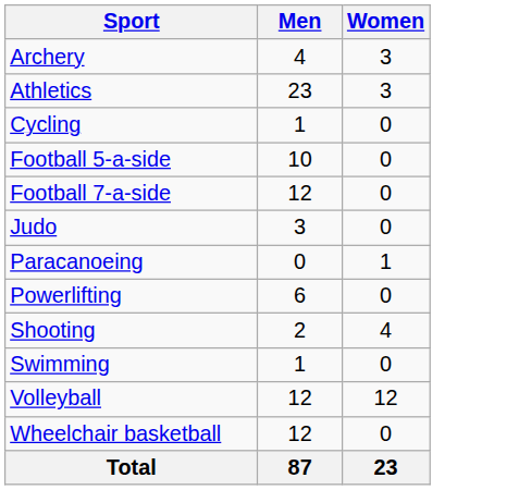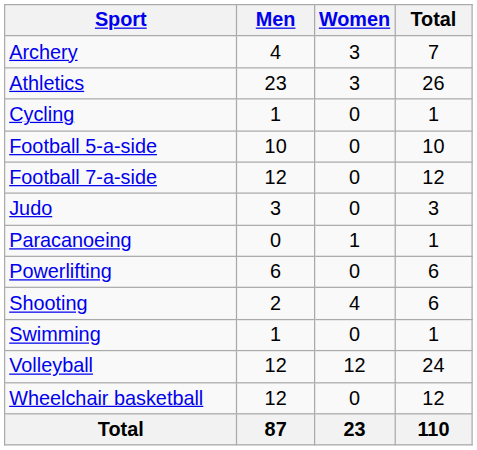 <table class="wikitable sortable" style="text-align:center;">
 <tr>
 <th width=180><a href='#'>Sport</a></th>
 <th width=55><a href='#'>Men</a></th>
 <th width=55><a href='#'>Women</a></th>
+<th width=55>Total</th>
 </tr>
 <tr>
 <td align=left><a href='#'>Archery</a></td>
 <td>4</td>
 <td>3</td>
+<td>7</td>
 </tr>
 <tr>
 <td align=left><a href='#'>Athletics</a></td>
 <td>23</td>
 <td>3</td>
+<td>26</td>
 </tr>
 <tr>
 <td align=left><a href='#'>Cycling</a></td>
 <td>1</td>
 <td>0</td>
+<td>1</td>
 </tr>
 <tr>
 <td align=left><a href='#'>Football 5-a-side</a></td>
 <td>10</td>
 <td>0</td>
+<td>10</td>
 </tr>
 <tr>
 <td align=left><a href='#'>Football 7-a-side</a></td>
 <td>12</td>
 <td>0</td>
+<td>12</td>
 </tr>
 <tr>
 <td align=left><a href='#'>Judo</a></td>
 <td>3</td>
 <td>0</td>
+<td>3</td>
 </tr>
 <tr>
 <td align=left><a href='#'>Paracanoeing</a></td>
 <td>0</td>
+<td>1</td>
 <td>1</td>
 </tr>
 <tr>
 <td align=left><a href='#'>Powerlifting</a></td>
 <td>6</td>
 <td>0</td>
+<td>6</td>
 </tr>
 <tr>
 <td align=left><a href='#'>Shooting</a></td>
 <td>2</td>
 <td>4</td>
+<td>6</td>
 </tr>
 <tr>
 <td align=left><a href='#'>Swimming</a></td>
 <td>1</td>
 <td>0</td>
+<td>1</td>
 </tr>
 <tr>
 <td align=left><a href='#'>Volleyball</a></td>
 <td>12</td>
 <td>12</td>
+<td>24</td>
 </tr>
 <tr>
 <td align=left><a href='#'>Wheelchair basketball</a></td>
 <td>12</td>
 <td>0</td>
+<td>12</td>
 </tr>
 <tr class="sortbottom">
 <th>Total</th>
 <th>87</th>
 <th>23</th>
+<th>110</th>
 </tr>
 </table>
